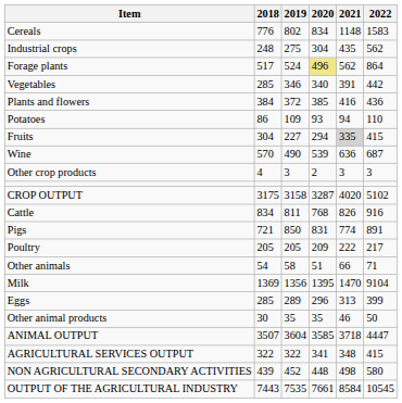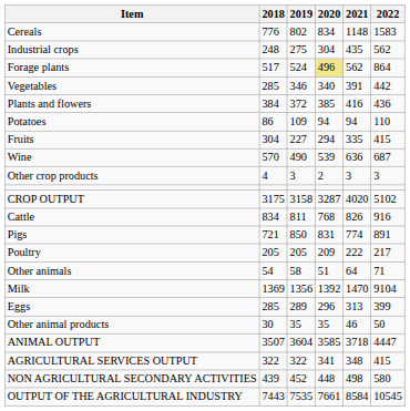 <table class="wikitable">
 <tr>
 <th>Item</th>
 <th>2018</th>
 <th>2019</th>
 <th>2020</th>
 <th>2021</th>
 <th>2022</th>
 </tr>
 <tr>
 <td>Cereals</td>
 <td>776</td>
 <td>802</td>
 <td>834</td>
 <td>1148</td>
 <td>1583</td>
 </tr>
 <tr>
 <td>Industrial crops</td>
 <td>248</td>
 <td>275</td>
 <td>304</td>
 <td>435</td>
 <td>562</td>
 </tr>
 <tr>
 <td>Forage plants</td>
 <td>517</td>
 <td>524</td>
 <td style="background: khaki;">496</td>
 <td>562</td>
 <td>864</td>
 </tr>
 <tr>
 <td>Vegetables</td>
 <td>285</td>
 <td>346</td>
 <td>340</td>
 <td>391</td>
 <td>442</td>
 </tr>
 <tr>
 <td>Plants and flowers</td>
 <td>384</td>
 <td>372</td>
 <td>385</td>
 <td>416</td>
 <td>436</td>
 </tr>
 <tr>
 <td>Potatoes</td>
 <td>86</td>
 <td>109</td>
-<td>93</td>
+<td>94</td>
 <td>94</td>
 <td>110</td>
 </tr>
 <tr>
 <td>Fruits</td>
 <td>304</td>
 <td>227</td>
 <td>294</td>
-<td style="background: lightgrey;">335</td>
+<td>335</td>
 <td>415</td>
 </tr>
 <tr>
 <td>Wine</td>
 <td>570</td>
 <td>490</td>
 <td>539</td>
 <td>636</td>
 <td>687</td>
 </tr>
 <tr>
 <td>Other crop products</td>
 <td>4</td>
 <td>3</td>
 <td>2</td>
 <td>3</td>
 <td>3</td>
 </tr>
 <tr>
 <td></td>
 <td></td>
 <td></td>
 <td></td>
 <td></td>
 <td></td>
 </tr>
 <tr>
 <td>CROP OUTPUT</td>
 <td>3175</td>
 <td>3158</td>
 <td>3287</td>
 <td>4020</td>
 <td>5102</td>
 </tr>
 <tr>
 <td>Cattle</td>
 <td>834</td>
 <td>811</td>
 <td>768</td>
 <td>826</td>
 <td>916</td>
 </tr>
 <tr>
 <td>Pigs</td>
 <td>721</td>
 <td>850</td>
 <td>831</td>
 <td>774</td>
 <td>891</td>
 </tr>
 <tr>
 <td>Poultry</td>
 <td>205</td>
 <td>205</td>
 <td>209</td>
 <td>222</td>
 <td>217</td>
 </tr>
 <tr>
 <td>Other animals</td>
 <td>54</td>
 <td>58</td>
 <td>51</td>
-<td>66</td>
+<td>64</td>
 <td>71</td>
 </tr>
 <tr>
 <td>Milk</td>
 <td>1369</td>
 <td>1356</td>
-<td>1395</td>
+<td>1392</td>
 <td>1470</td>
 <td>9104</td>
 </tr>
 <tr>
 <td>Eggs</td>
 <td>285</td>
 <td>289</td>
 <td>296</td>
 <td>313</td>
 <td>399</td>
 </tr>
 <tr>
 <td>Other animal products</td>
 <td>30</td>
 <td>35</td>
 <td>35</td>
 <td>46</td>
 <td>50</td>
 </tr>
 <tr>
 <td>ANIMAL OUTPUT</td>
 <td>3507</td>
 <td>3604</td>
 <td>3585</td>
 <td>3718</td>
 <td>4447</td>
 </tr>
 <tr>
 <td>AGRICULTURAL SERVICES OUTPUT</td>
 <td>322</td>
 <td>322</td>
 <td>341</td>
 <td>348</td>
 <td>415</td>
 </tr>
 <tr>
 <td>NON AGRICULTURAL SECONDARY ACTIVITIES</td>
 <td>439</td>
 <td>452</td>
 <td>448</td>
 <td>498</td>
 <td>580</td>
 </tr>
 <tr>
 <td>OUTPUT OF THE AGRICULTURAL INDUSTRY</td>
 <td>7443</td>
 <td>7535</td>
 <td>7661</td>
 <td>8584</td>
 <td>10545</td>
 </tr>
 </table>
